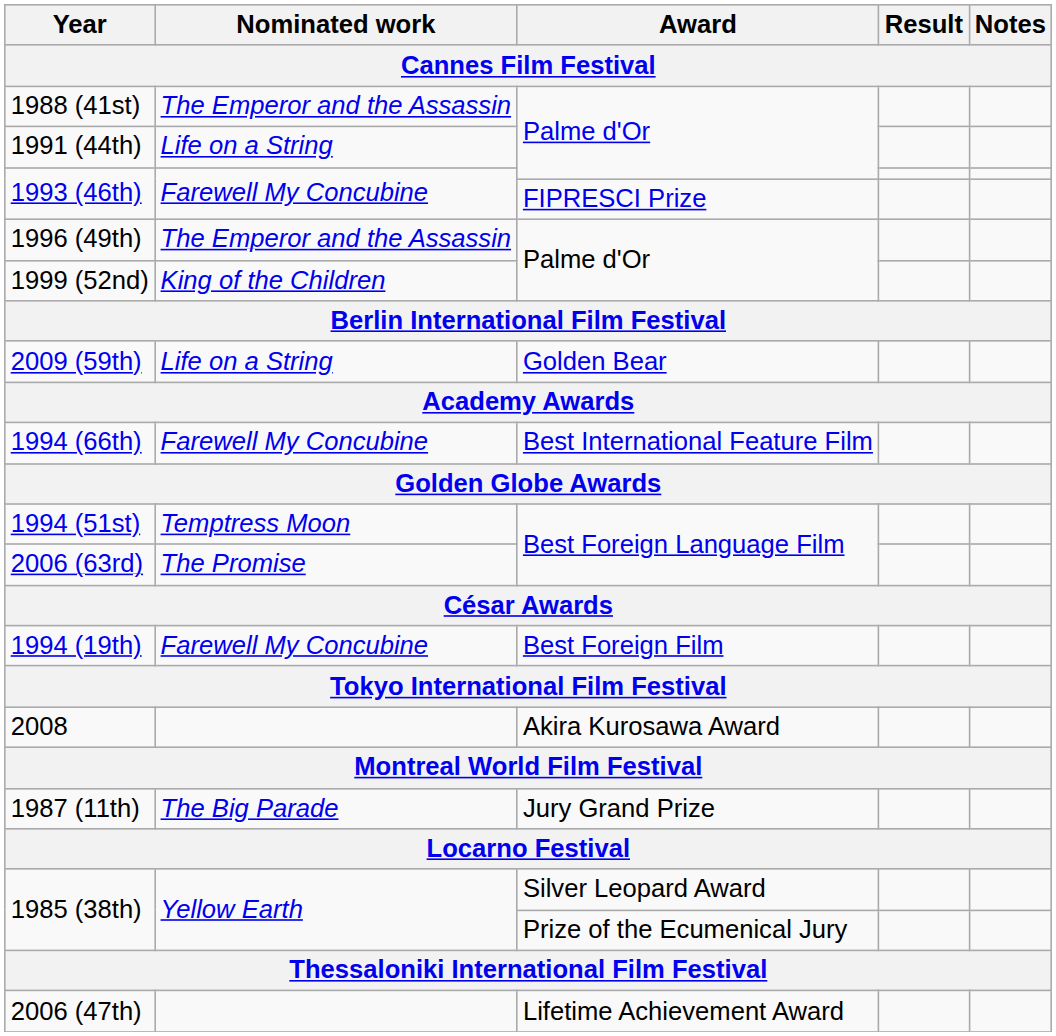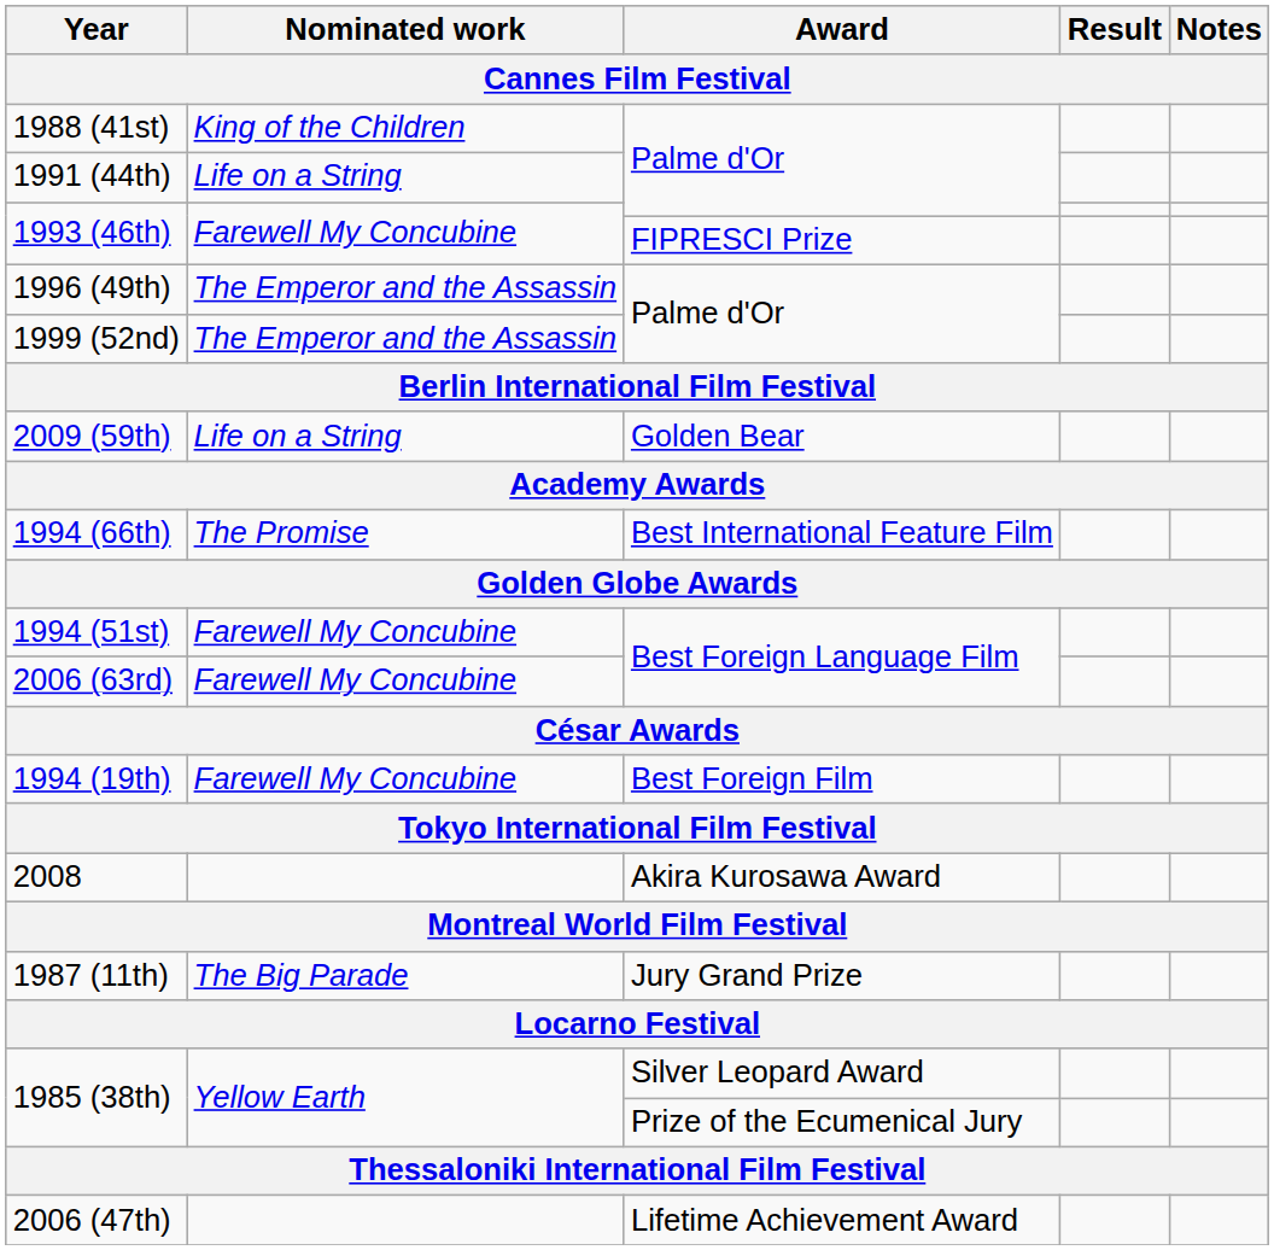 <table class="wikitable">
 <tr>
 <th>Year</th>
 <th>Nominated work</th>
 <th>Award</th>
 <th>Result</th>
 <th>Notes</th>
 </tr>
 <tr>
 <th colspan="6"><a href='#'>Cannes Film Festival</a></th>
 </tr>
 <tr>
 <td>1988 (41st)</td>
-<td><em><a href='#'>The Emperor and the Assassin</a></em></td>
+<td><em><a href='#'>King of the Children</a></em></td>
 <td rowspan="3"><a href='#'>Palme d'Or</a></td>
 <td></td>
 <td></td>
 </tr>
 <tr>
 <td>1991 (44th)</td>
 <td><em><a href='#'>Life on a String</a></em></td>
 <td></td>
 <td></td>
 </tr>
 <tr>
 <td rowspan="2"><a href='#'>1993 (46th)</a></td>
 <td rowspan="2"><em><a href='#'>Farewell My Concubine</a></em></td>
 <td></td>
 <td></td>
 </tr>
 <tr>
 <td><a href='#'>FIPRESCI Prize</a></td>
 <td></td>
 <td></td>
 </tr>
 <tr>
 <td>1996 (49th)</td>
 <td><em><a href='#'>The Emperor and the Assassin</a></em></td>
 <td rowspan="2">Palme d'Or</td>
 <td></td>
 <td></td>
 </tr>
 <tr>
 <td>1999 (52nd)</td>
-<td><em><a href='#'>King of the Children</a></em></td>
+<td><em><a href='#'>The Emperor and the Assassin</a></em></td>
 <td></td>
 <td></td>
 </tr>
 <tr>
 <th colspan="6"><a href='#'>Berlin International Film Festival</a></th>
 </tr>
 <tr>
 <td><a href='#'>2009 (59th)</a></td>
 <td><em><a href='#'>Life on a String</a></em></td>
 <td><a href='#'>Golden Bear</a></td>
 <td></td>
 <td></td>
 </tr>
 <tr>
 <th colspan="6"><a href='#'>Academy Awards</a></th>
 </tr>
 <tr>
 <td><a href='#'>1994 (66th)</a></td>
-<td><em><a href='#'>Farewell My Concubine</a></em></td>
+<td><em><a href='#'>The Promise</a></em></td>
 <td><a href='#'>Best International Feature Film</a></td>
 <td></td>
 <td></td>
 </tr>
 <tr>
 <th colspan="6"><a href='#'>Golden Globe Awards</a></th>
 </tr>
 <tr>
 <td><a href='#'>1994 (51st)</a></td>
-<td><em><a href='#'>Temptress Moon</a></em></td>
+<td><em><a href='#'>Farewell My Concubine</a></em></td>
 <td rowspan="2"><a href='#'>Best Foreign Language Film</a></td>
 <td></td>
 <td></td>
 </tr>
 <tr>
 <td><a href='#'>2006 (63rd)</a></td>
-<td><em><a href='#'>The Promise</a></em></td>
+<td><em><a href='#'>Farewell My Concubine</a></em></td>
 <td></td>
 <td></td>
 </tr>
 <tr>
 <th colspan="6"><a href='#'>César Awards</a></th>
 </tr>
 <tr>
 <td><a href='#'>1994 (19th)</a></td>
 <td><em><a href='#'>Farewell My Concubine</a></em></td>
 <td><a href='#'>Best Foreign Film</a></td>
 <td></td>
 <td></td>
 </tr>
 <tr>
 <th colspan="6"><a href='#'>Tokyo International Film Festival</a></th>
 </tr>
 <tr>
 <td>2008</td>
 <td></td>
 <td>Akira Kurosawa Award</td>
 <td></td>
 <td></td>
 </tr>
 <tr>
 <th colspan="6"><a href='#'>Montreal World Film Festival</a></th>
 </tr>
 <tr>
 <td>1987 (11th)</td>
 <td><em><a href='#'>The Big Parade</a></em></td>
 <td>Jury Grand Prize</td>
 <td></td>
 <td></td>
 </tr>
 <tr>
 <th colspan="6"><a href='#'>Locarno Festival</a></th>
 </tr>
 <tr>
 <td rowspan="2">1985 (38th)</td>
 <td rowspan="2"><em><a href='#'>Yellow Earth</a></em></td>
 <td>Silver Leopard Award</td>
 <td></td>
 <td></td>
 </tr>
 <tr>
 <td>Prize of the Ecumenical Jury</td>
 <td></td>
 <td></td>
 </tr>
 <tr>
 <th colspan="6"><a href='#'>Thessaloniki International Film Festival</a></th>
 </tr>
 <tr>
 <td>2006 (47th)</td>
 <td></td>
 <td>Lifetime Achievement Award</td>
 <td></td>
 <td></td>
 </tr>
 </table>
